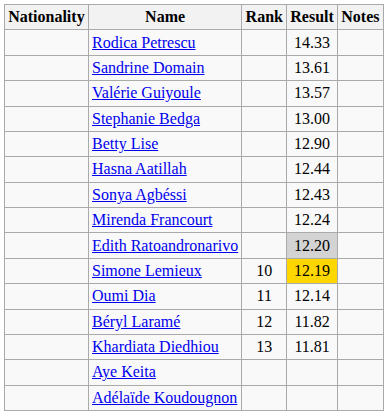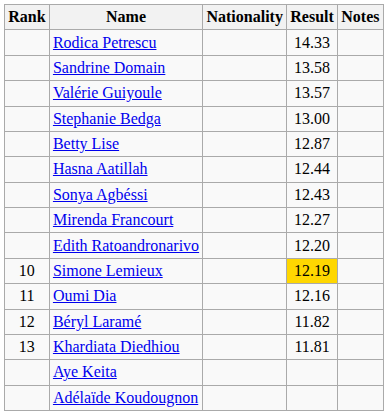 <table class="wikitable sortable" style="text-align:center">
 <tr>
+<th>Rank</th>
+<th>Name</th>
 <th>Nationality</th>
-<th>Name</th>
-<th>Rank</th>
 <th>Result</th>
 <th>Notes</th>
 </tr>
 <tr>
+<td></td>
+<td align=left><a href='#'>Rodica Petrescu</a></td>
 <td align=left></td>
-<td align=left><a href='#'>Rodica Petrescu</a></td>
-<td></td>
 <td>14.33</td>
 <td></td>
 </tr>
 <tr>
+<td></td>
+<td align=left><a href='#'>Sandrine Domain</a></td>
 <td align=left></td>
-<td align=left><a href='#'>Sandrine Domain</a></td>
-<td></td>
-<td>13.61</td>
+<td>13.58</td>
 <td></td>
 </tr>
 <tr>
+<td></td>
+<td align=left><a href='#'>Valérie Guiyoule</a></td>
 <td align=left></td>
-<td align=left><a href='#'>Valérie Guiyoule</a></td>
-<td></td>
 <td>13.57</td>
 <td></td>
 </tr>
 <tr>
+<td></td>
+<td align=left><a href='#'>Stephanie Bedga</a></td>
 <td align=left></td>
-<td align=left><a href='#'>Stephanie Bedga</a></td>
-<td></td>
 <td>13.00</td>
 <td></td>
 </tr>
 <tr>
+<td></td>
+<td align=left><a href='#'>Betty Lise</a></td>
 <td align=left></td>
-<td align=left><a href='#'>Betty Lise</a></td>
-<td></td>
-<td>12.90</td>
+<td>12.87</td>
 <td></td>
 </tr>
 <tr>
+<td></td>
+<td align=left><a href='#'>Hasna Aatillah</a></td>
 <td align=left></td>
-<td align=left><a href='#'>Hasna Aatillah</a></td>
-<td></td>
 <td>12.44</td>
 <td></td>
 </tr>
 <tr>
+<td></td>
+<td align=left><a href='#'>Sonya Agbéssi</a></td>
 <td align=left></td>
-<td align=left><a href='#'>Sonya Agbéssi</a></td>
-<td></td>
 <td>12.43</td>
 <td></td>
 </tr>
 <tr>
+<td></td>
+<td align=left><a href='#'>Mirenda Francourt</a></td>
 <td align=left></td>
-<td align=left><a href='#'>Mirenda Francourt</a></td>
-<td></td>
-<td>12.24</td>
+<td>12.27</td>
 <td></td>
 </tr>
 <tr>
+<td></td>
+<td align=left><a href='#'>Edith Ratoandronarivo</a></td>
 <td align=left></td>
-<td align=left><a href='#'>Edith Ratoandronarivo</a></td>
-<td></td>
-<td style="background: lightgrey;">12.20</td>
+<td>12.20</td>
 <td></td>
 </tr>
 <tr>
+<td>10</td>
+<td align=left><a href='#'>Simone Lemieux</a></td>
 <td align=left></td>
-<td align=left><a href='#'>Simone Lemieux</a></td>
-<td>10</td>
 <td style="background: gold;">12.19</td>
 <td></td>
 </tr>
 <tr>
+<td>11</td>
+<td align=left><a href='#'>Oumi Dia</a></td>
 <td align=left></td>
-<td align=left><a href='#'>Oumi Dia</a></td>
-<td>11</td>
-<td>12.14</td>
+<td>12.16</td>
 <td></td>
 </tr>
 <tr>
+<td>12</td>
+<td align=left><a href='#'>Béryl Laramé</a></td>
 <td align=left></td>
-<td align=left><a href='#'>Béryl Laramé</a></td>
-<td>12</td>
 <td>11.82</td>
 <td></td>
 </tr>
 <tr>
+<td>13</td>
+<td align=left><a href='#'>Khardiata Diedhiou</a></td>
 <td align=left></td>
-<td align=left><a href='#'>Khardiata Diedhiou</a></td>
-<td>13</td>
 <td>11.81</td>
 <td></td>
 </tr>
 <tr>
+<td></td>
+<td align=left><a href='#'>Aye Keita</a></td>
 <td align=left></td>
-<td align=left><a href='#'>Aye Keita</a></td>
-<td></td>
 <td></td>
 <td></td>
 </tr>
 <tr>
+<td></td>
+<td align=left><a href='#'>Adélaïde Koudougnon</a></td>
 <td align=left></td>
-<td align=left><a href='#'>Adélaïde Koudougnon</a></td>
-<td></td>
 <td></td>
 <td></td>
 </tr>
 </table>
